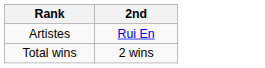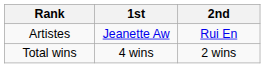 <table class="wikitable" border="1">
 <tr>
 <th width="110">Rank</th>
+<th width="100">1st</th>
 <th width="100">2nd</th>
 </tr>
 <tr align=center>
 <td>Artistes</td>
+<td><a href='#'>Jeanette Aw</a></td>
 <td><a href='#'>Rui En</a></td>
 </tr>
 <tr align=center>
 <td>Total wins</td>
+<td>4 wins</td>
 <td>2 wins</td>
 </tr>
 </table>
